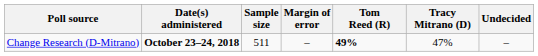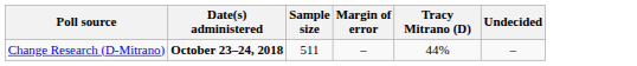 <table class="wikitable">
 <tr>
 <th>Poll source</th>
 <th>Date(s)<br>administered</th>
 <th>Sample<br>size</th>
 <th>Margin of<br>error</th>
-<th style="width:100px;">Tom<br>Reed (R)</th>
 <th style="width:100px;">Tracy<br>Mitrano (D)</th>
 <th>Undecided</th>
 </tr>
 <tr>
 <td><a href='#'>Change Research (D-Mitrano)</a></td>
 <td align=center><strong>October 23–24, 2018</strong></td>
 <td align=center>511</td>
 <td align=center>–</td>
-<td><strong>49%</strong></td>
-<td align=center>47%</td>
+<td align=center>44%</td>
 <td align=center>–</td>
 </tr>
 </table>
